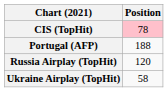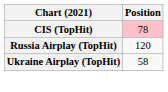 <table class="wikitable sortable plainrowheaders" style="text-align:center;">
 <tr>
 <th scope="col">Chart (2021)</th>
 <th scope="col">Position</th>
 </tr>
 <tr>
 <th scope="row">CIS (TopHit)</th>
 <td style="background: pink;">78</td>
 </tr>
 <tr>
-<th scope="row">Portugal (AFP)</th>
-<td>188</td>
-</tr>
-<tr>
 <th scope="row">Russia Airplay (TopHit)</th>
 <td>120</td>
 </tr>
 <tr>
 <th scope="row">Ukraine Airplay (TopHit)</th>
 <td>58</td>
 </tr>
 </table>
